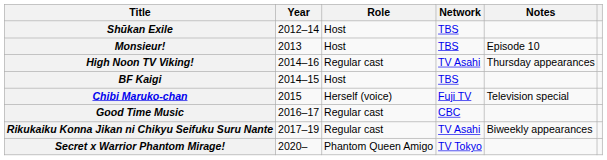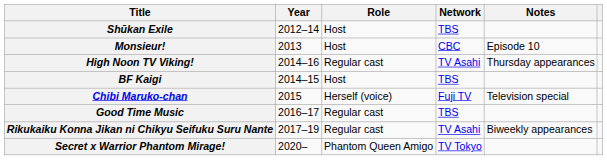 <table class="wikitable sortable plainrowheaders">
 <tr>
 <th scope="col">Title</th>
 <th scope="col">Year</th>
 <th scope="col">Role</th>
 <th scope="col">Network</th>
 <th scope="col" class="unsortable">Notes</th>
 <th scope="col" class="unsortable"></th>
 </tr>
 <tr>
 <th scope="row"><em>Shūkan Exile</em></th>
 <td>2012–14</td>
 <td>Host</td>
 <td><a href='#'>TBS</a></td>
 <td></td>
 <td></td>
 </tr>
 <tr>
 <th scope="row"><em>Monsieur!</em></th>
 <td>2013</td>
 <td>Host</td>
-<td><a href='#'>TBS</a></td>
+<td><a href='#'>CBC</a></td>
 <td>Episode 10</td>
 <td></td>
 </tr>
 <tr>
 <th scope="row"><em>High Noon TV Viking!</em></th>
 <td>2014–16</td>
 <td>Regular cast</td>
 <td><a href='#'>TV Asahi</a></td>
 <td>Thursday appearances</td>
 <td></td>
 </tr>
 <tr>
 <th scope="row"><em>BF Kaigi</em></th>
 <td>2014–15</td>
 <td>Host</td>
 <td><a href='#'>TBS</a></td>
 <td></td>
 <td></td>
 </tr>
 <tr>
 <th scope="row"><em><a href='#'>Chibi Maruko-chan</a></em></th>
 <td>2015</td>
 <td>Herself (voice)</td>
 <td><a href='#'>Fuji TV</a></td>
 <td>Television special</td>
 <td></td>
 </tr>
 <tr>
 <th scope="row"><em>Good Time Music</em></th>
 <td>2016–17</td>
 <td>Regular cast</td>
-<td><a href='#'>CBC</a></td>
+<td><a href='#'>TBS</a></td>
 <td></td>
 <td></td>
 </tr>
 <tr>
 <th scope="row"><em>Rikukaiku Konna Jikan ni Chikyu Seifuku Suru Nante</em></th>
 <td>2017–19</td>
 <td>Regular cast</td>
 <td><a href='#'>TV Asahi</a></td>
 <td>Biweekly appearances</td>
 <td></td>
 </tr>
 <tr>
 <th scope="row"><em>Secret x Warrior Phantom Mirage!</em></th>
 <td>2020–</td>
 <td>Phantom Queen Amigo</td>
 <td><a href='#'>TV Tokyo</a></td>
 <td></td>
 <td></td>
 </tr>
 </table>
